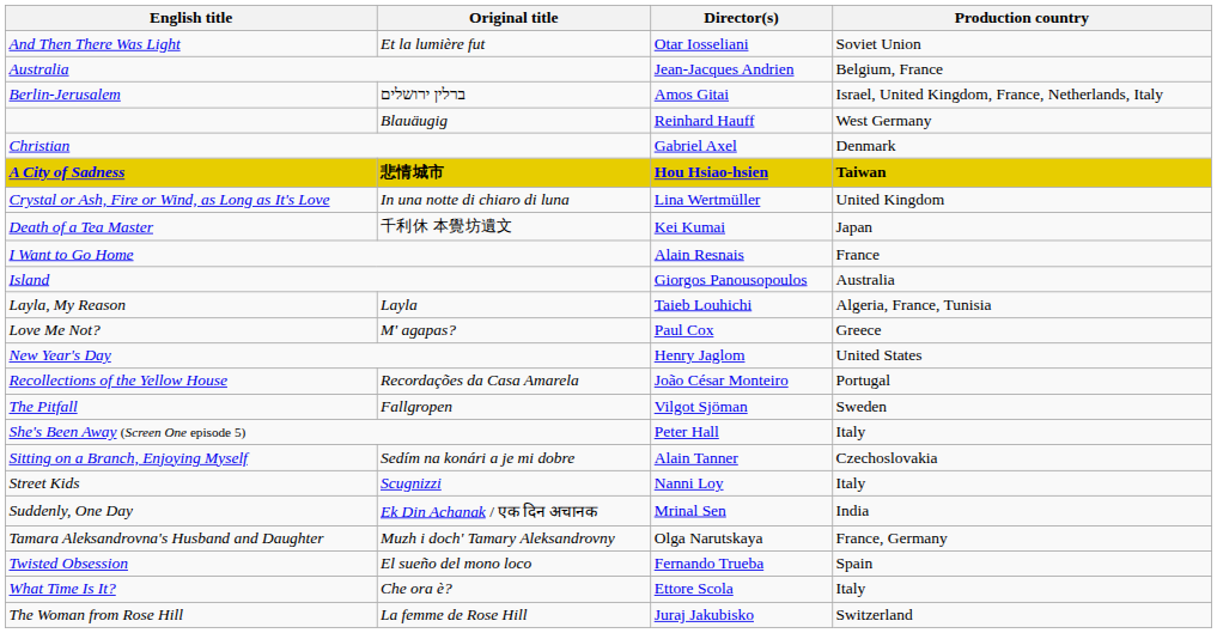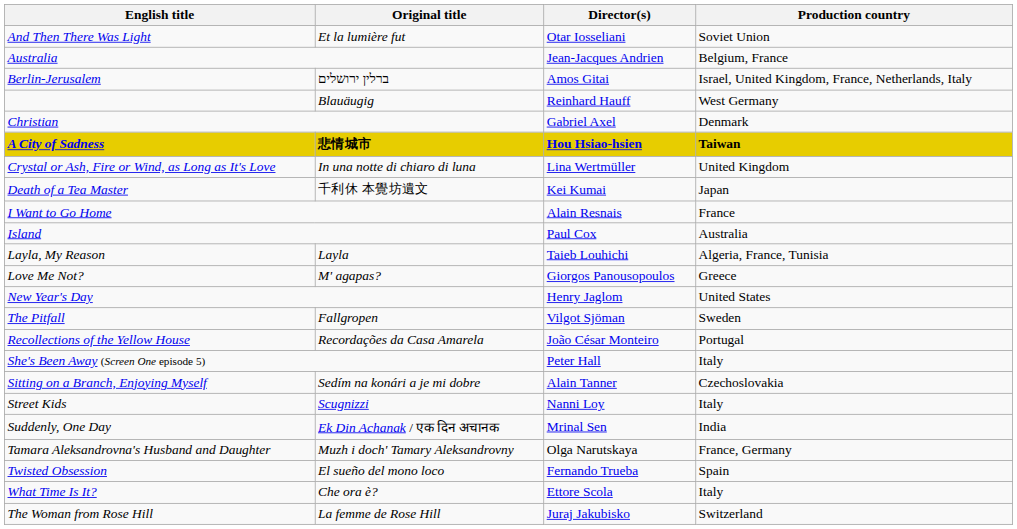 <table class="wikitable" width="95%">
 <tr>
 <th>English title</th>
 <th>Original title</th>
 <th>Director(s)</th>
 <th>Production country</th>
 </tr>
 <tr>
 <td><em><a href='#'>And Then There Was Light</a></em></td>
 <td><em>Et la lumière fut</em></td>
 <td data-sort-value="Iosseliani"><a href='#'>Otar Iosseliani</a></td>
 <td>Soviet Union</td>
 </tr>
 <tr>
 <td colspan=2><em><a href='#'>Australia</a></em></td>
 <td data-sort-value="Andrien"><a href='#'>Jean-Jacques Andrien</a></td>
 <td>Belgium, France</td>
 </tr>
 <tr>
 <td><em><a href='#'>Berlin-Jerusalem</a></em></td>
 <td>ברלין ירושלים</td>
 <td data-sort-value="Gitai"><a href='#'>Amos Gitai</a></td>
 <td>Israel, United Kingdom, France, Netherlands, Italy</td>
 </tr>
 <tr>
 <td data-sort-value="Blue"><em></em></td>
 <td><em>Blauäugig</em></td>
 <td data-sort-value="Hauff"><a href='#'>Reinhard Hauff</a></td>
 <td>West Germany</td>
 </tr>
 <tr>
 <td colspan=2><em><a href='#'>Christian</a></em></td>
 <td data-sort-value="Axel"><a href='#'>Gabriel Axel</a></td>
 <td>Denmark</td>
 </tr>
 <tr style="background:#E7CD00;">
 <td data-sort-value="City"><strong><em><a href='#'>A City of Sadness</a></em></strong></td>
 <td><strong>悲情城市</strong></td>
 <td data-sort-value="Hsiao-hsien"><strong><a href='#'>Hou Hsiao-hsien</a></strong></td>
 <td><strong>Taiwan</strong></td>
 </tr>
 <tr>
 <td><em><a href='#'>Crystal or Ash, Fire or Wind, as Long as It's Love</a></em></td>
 <td><em>In una notte di chiaro di luna</em></td>
 <td data-sort-value="Wertmüller"><a href='#'>Lina Wertmüller</a></td>
 <td>United Kingdom</td>
 </tr>
 <tr>
 <td><em><a href='#'>Death of a Tea Master</a></em></td>
 <td>千利休 本覺坊遺文</td>
 <td data-sort-value="Kumai"><a href='#'>Kei Kumai</a></td>
 <td>Japan</td>
 </tr>
 <tr>
 <td colspan=2><em><a href='#'>I Want to Go Home</a></em></td>
 <td data-sort-value="Resnais"><a href='#'>Alain Resnais</a></td>
 <td>France</td>
 </tr>
 <tr>
 <td colspan=2><em><a href='#'>Island</a></em></td>
-<td data-sort-value="Panousopoulos"><a href='#'>Giorgos Panousopoulos</a></td>
+<td data-sort-value="Cox"><a href='#'>Paul Cox</a></td>
 <td>Australia</td>
 </tr>
 <tr>
 <td><em>Layla, My Reason</em></td>
 <td><em>Layla</em></td>
 <td data-sort-value="Louhichi"><a href='#'>Taieb Louhichi</a></td>
 <td>Algeria, France, Tunisia</td>
 </tr>
 <tr>
 <td><em>Love Me Not?</em></td>
 <td><em>M' agapas?</em></td>
-<td data-sort-value="Cox"><a href='#'>Paul Cox</a></td>
+<td data-sort-value="Panousopoulos"><a href='#'>Giorgos Panousopoulos</a></td>
 <td>Greece</td>
 </tr>
 <tr>
 <td colspan=2><em><a href='#'>New Year's Day</a></em></td>
 <td data-sort-value="Jaglom"><a href='#'>Henry Jaglom</a></td>
 <td>United States</td>
 </tr>
 <tr>
+<td data-sort-value="Pitfall"><em><a href='#'>The Pitfall</a></em></td>
+<td><em>Fallgropen</em></td>
+<td data-sort-value="Sjoman"><a href='#'>Vilgot Sjöman</a></td>
+<td>Sweden</td>
+</tr>
+<tr>
 <td><em><a href='#'>Recollections of the Yellow House</a></em></td>
 <td><em>Recordações da Casa Amarela</em></td>
 <td data-sort-value="Monteiro"><a href='#'>João César Monteiro</a></td>
 <td>Portugal</td>
-</tr>
-<tr>
-<td data-sort-value="Pitfall"><em><a href='#'>The Pitfall</a></em></td>
-<td><em>Fallgropen</em></td>
-<td data-sort-value="Sjoman"><a href='#'>Vilgot Sjöman</a></td>
-<td>Sweden</td>
 </tr>
 <tr>
 <td colspan=2><em><a href='#'>She's Been Away</a></em> <small>(<em>Screen One</em> episode 5)</small></td>
 <td data-sort-value="Hall"><a href='#'>Peter Hall</a></td>
 <td>Italy</td>
 </tr>
 <tr>
 <td><em><a href='#'>Sitting on a Branch, Enjoying Myself</a></em></td>
 <td><em>Sedím na konári a je mi dobre</em></td>
 <td data-sort-value="Tanner"><a href='#'>Alain Tanner</a></td>
 <td>Czechoslovakia</td>
 </tr>
 <tr>
 <td data-sort-value="Street"><em>Street Kids</em></td>
 <td><em><a href='#'>Scugnizzi</a></em></td>
 <td data-sort-value="Loy"><a href='#'>Nanni Loy</a></td>
 <td>Italy</td>
 </tr>
 <tr>
 <td data-sort-value="Suddenly"><em>Suddenly, One Day</em></td>
 <td><em><a href='#'>Ek Din Achanak</a></em> / एक दिन अचानक</td>
 <td data-sort-value="Sen"><a href='#'>Mrinal Sen</a></td>
 <td>India</td>
 </tr>
 <tr>
 <td><em>Tamara Aleksandrovna's Husband and Daughter</em></td>
 <td><em>Muzh i doch' Tamary Aleksandrovny</em></td>
 <td data-sort-value="Narouskaia">Olga Narutskaya</td>
 <td>France, Germany</td>
 </tr>
 <tr>
 <td><em><a href='#'>Twisted Obsession</a></em></td>
 <td data-sort-value="Sueno"><em>El sueño del mono loco</em></td>
 <td data-sort-value="Trueba"><a href='#'>Fernando Trueba</a></td>
 <td>Spain</td>
 </tr>
 <tr>
 <td><em><a href='#'>What Time Is It?</a></em></td>
 <td><em>Che ora è?</em></td>
 <td data-sort-value="Scola"><a href='#'>Ettore Scola</a></td>
 <td>Italy</td>
 </tr>
 <tr>
 <td data-sort-value="Woman"><em>The Woman from Rose Hill</em></td>
 <td data-sort-value="Femme"><em>La femme de Rose Hill</em></td>
 <td data-sort-value="Jakubisko"><a href='#'>Juraj Jakubisko</a></td>
 <td>Switzerland</td>
 </tr>
 </table>
